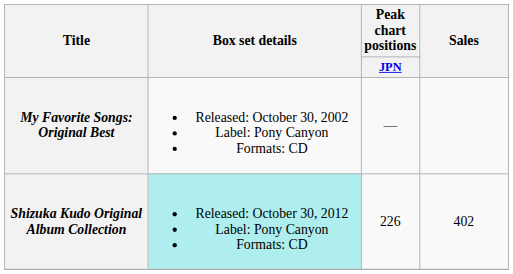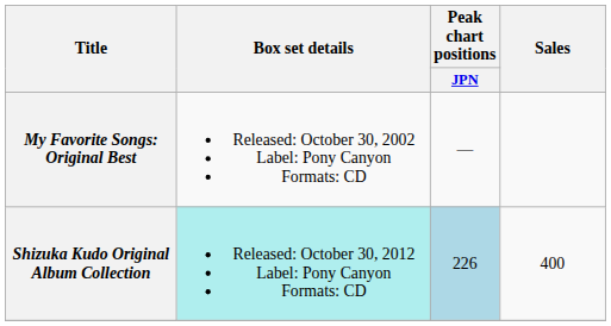 <table class="wikitable plainrowheaders" style="text-align:center;">
 <tr>
 <th scope="col" rowspan="2" style="width:10em;">Title</th>
 <th scope="col" rowspan="2" style="width:15em;">Box set details</th>
 <th scope="col" colspan="1">Peak chart positions</th>
 <th scope="col" rowspan="2" style="width:6em;">Sales</th>
 </tr>
 <tr>
 <th scope="col" style="width:2.5em;font-size:90%;"><a href='#'>JPN</a><br></th>
 </tr>
 <tr>
 <th scope="row"><em>My Favorite Songs: Original Best</em></th>
 <td><br><ul><li>Released: October 30, 2002</li><li>Label: Pony Canyon</li><li>Formats: CD</li></ul></td>
 <td>—</td>
 <td></td>
 </tr>
 <tr>
 <th scope="row"><em>Shizuka Kudo Original Album Collection</em></th>
 <td style="background: paleturquoise;"><br><ul><li>Released: October 30, 2012</li><li>Label: Pony Canyon</li><li>Formats: CD</li></ul></td>
-<td>226</td>
-<td>402</td>
+<td style="background: lightblue;">226</td>
+<td>400</td>
 </tr>
 <tr>
 </tr>
 </table>
